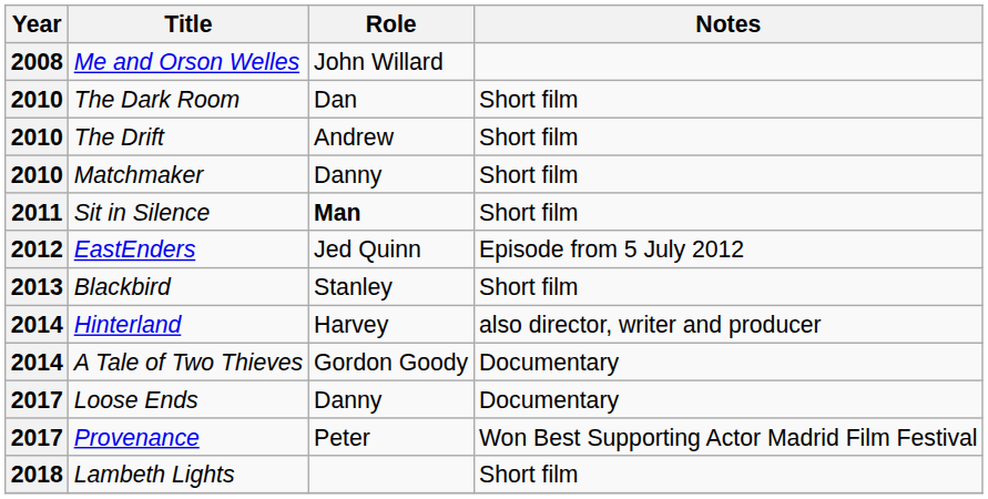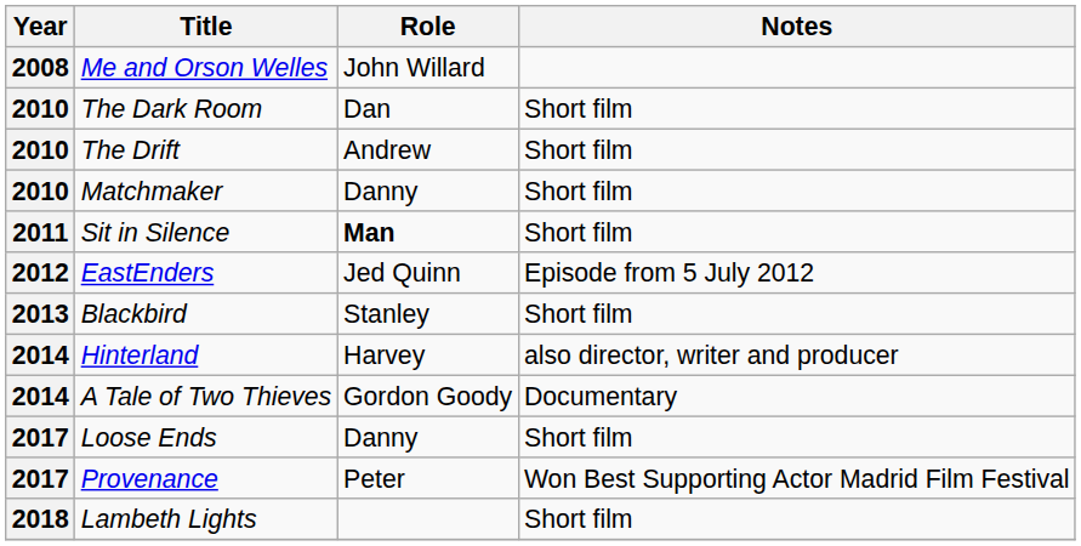 <table class="wikitable plainrowheaders sortable"  style=font-size:94%>
 <tr>
 <th scope="col">Year</th>
 <th scope="col">Title</th>
 <th scope="col">Role</th>
 <th scope="col" class="unsortable">Notes</th>
 </tr>
 <tr>
 <th scope=row>2008</th>
 <td><em><a href='#'>Me and Orson Welles</a></em></td>
 <td>John Willard</td>
 <td></td>
 </tr>
 <tr>
 <th scope=row>2010</th>
 <td><em>The Dark Room</em></td>
 <td>Dan</td>
 <td>Short film</td>
 </tr>
 <tr>
 <th scope=row>2010</th>
 <td><em>The Drift</em></td>
 <td>Andrew</td>
 <td>Short film</td>
 </tr>
 <tr>
 <th scope=row>2010</th>
 <td><em>Matchmaker</em></td>
 <td>Danny</td>
 <td>Short film</td>
 </tr>
 <tr>
 <th scope=row>2011</th>
 <td><em>Sit in Silence</em></td>
 <td><strong>Man</strong></td>
 <td>Short film</td>
 </tr>
 <tr>
 <th scope=row>2012</th>
 <td><em><a href='#'>EastEnders</a></em></td>
 <td>Jed Quinn</td>
 <td>Episode from 5 July 2012</td>
 </tr>
 <tr>
 <th scope=row>2013</th>
 <td><em>Blackbird</em></td>
 <td>Stanley</td>
 <td>Short film</td>
 </tr>
 <tr>
 <th scope=row>2014</th>
 <td><em><a href='#'>Hinterland</a></em></td>
 <td>Harvey</td>
 <td>also director, writer and producer</td>
 </tr>
 <tr>
 <th scope=row>2014</th>
 <td><em>A Tale of Two Thieves</em></td>
 <td>Gordon Goody</td>
 <td>Documentary</td>
 </tr>
 <tr>
 <th scope=row>2017</th>
 <td><em>Loose Ends</em></td>
 <td>Danny</td>
-<td>Documentary</td>
+<td>Short film</td>
 </tr>
 <tr>
 <th scope=row>2017</th>
 <td><em><a href='#'>Provenance</a></em></td>
 <td>Peter</td>
 <td>Won Best Supporting Actor Madrid Film Festival</td>
 </tr>
 <tr>
 <th scope=row>2018</th>
 <td><em>Lambeth Lights</em></td>
 <td></td>
 <td>Short film</td>
 </tr>
 <tr>
 </tr>
 </table>
